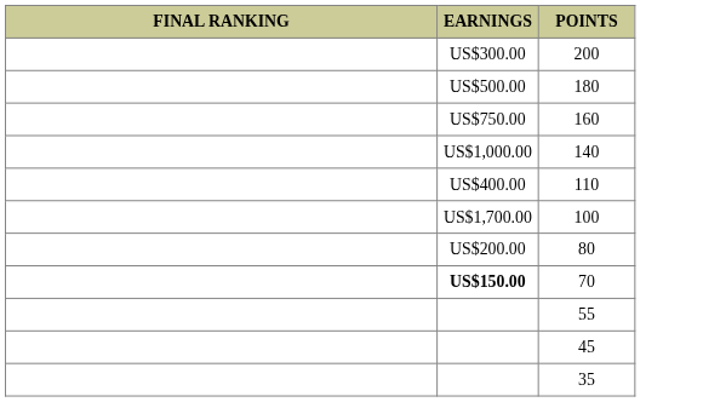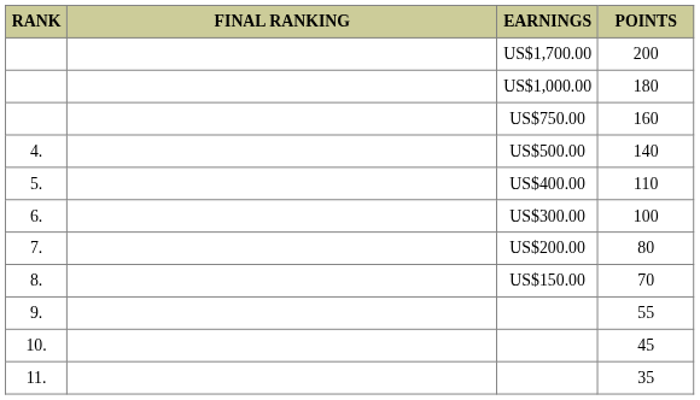 <table border="1" cellspacing="2" cellpadding="5" style="border-collapse: collapse; font-size: 90%;">
 <tr bgcolor="CCCC99">
+<th>RANK</th>
 <th style="width: 25em">FINAL RANKING</th>
 <th style="width: 5em">EARNINGS</th>
 <th style="width: 5em">POINTS</th>
 </tr>
 <tr>
+<td align="center"></td>
 <td></td>
-<td align="center">US$300.00</td>
+<td align="center">US$1,700.00</td>
 <td align="center">200</td>
 </tr>
 <tr>
+<td align="center"></td>
 <td></td>
-<td align="center">US$500.00</td>
+<td align="center">US$1,000.00</td>
 <td align="center">180</td>
 </tr>
 <tr>
+<td align="center"></td>
 <td></td>
 <td align="center">US$750.00</td>
 <td align="center">160</td>
 </tr>
 <tr>
+<td align="center">4.</td>
 <td></td>
-<td align="center">US$1,000.00</td>
+<td align="center">US$500.00</td>
 <td align="center">140</td>
 </tr>
 <tr>
+<td align="center">5.</td>
 <td></td>
 <td align="center">US$400.00</td>
 <td align="center">110</td>
 </tr>
 <tr>
+<td align="center">6.</td>
 <td></td>
-<td align="center">US$1,700.00</td>
+<td align="center">US$300.00</td>
 <td align="center">100</td>
 </tr>
 <tr>
+<td align="center">7.</td>
 <td></td>
 <td align="center">US$200.00</td>
 <td align="center">80</td>
 </tr>
 <tr>
+<td align="center">8.</td>
 <td></td>
-<td align="center"><strong>US$150.00</strong></td>
+<td align="center">US$150.00</td>
 <td align="center">70</td>
 </tr>
 <tr>
+<td align="center">9.</td>
 <td></td>
 <td align="center"></td>
 <td align="center">55</td>
 </tr>
 <tr>
+<td align="center">10.</td>
 <td></td>
 <td align="center"></td>
 <td align="center">45</td>
 </tr>
 <tr>
+<td align="center">11.</td>
 <td></td>
 <td align="center"></td>
 <td align="center">35</td>
 </tr>
 </table>
